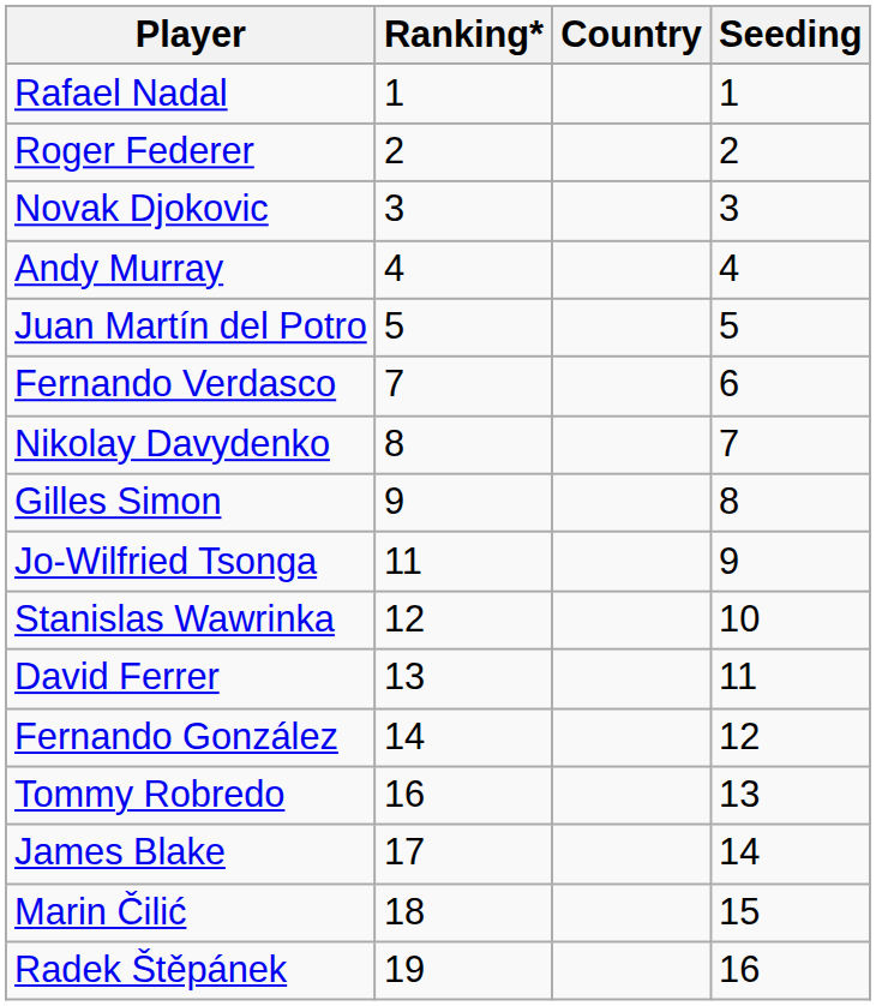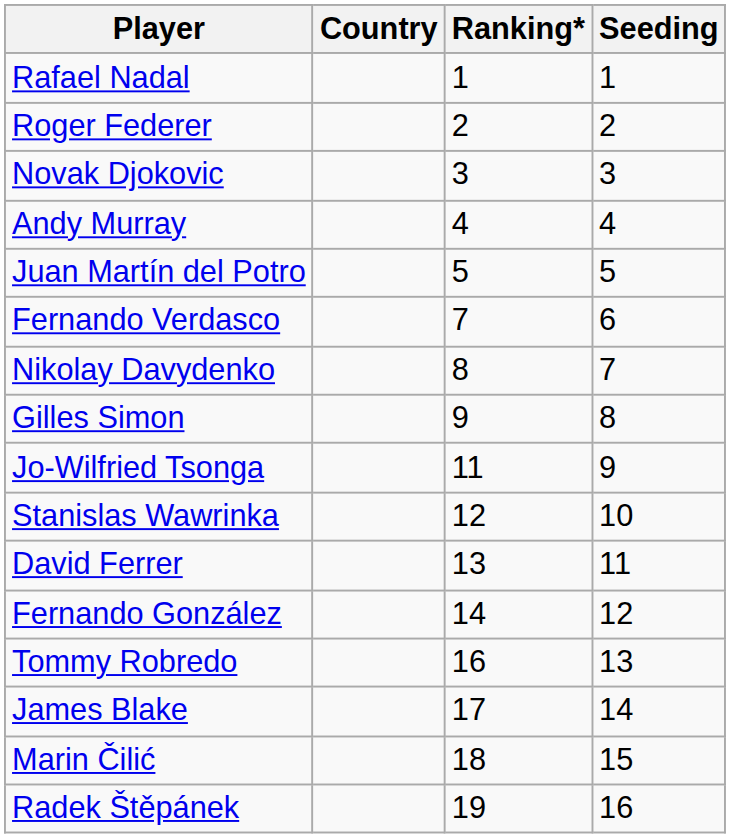 <table class="wikitable" border="1">
 <tr>
 <th>Player</th>
+<th>Country</th>
 <th>Ranking*</th>
-<th>Country</th>
 <th>Seeding</th>
 </tr>
 <tr>
 <td><a href='#'>Rafael Nadal</a></td>
+<td></td>
 <td>1</td>
-<td></td>
 <td>1</td>
 </tr>
 <tr>
 <td><a href='#'>Roger Federer</a></td>
+<td></td>
 <td>2</td>
-<td></td>
 <td>2</td>
 </tr>
 <tr>
 <td><a href='#'>Novak Djokovic</a></td>
+<td></td>
 <td>3</td>
-<td></td>
 <td>3</td>
 </tr>
 <tr>
 <td><a href='#'>Andy Murray</a></td>
+<td></td>
 <td>4</td>
-<td></td>
 <td>4</td>
 </tr>
 <tr>
 <td><a href='#'>Juan Martín del Potro</a></td>
+<td></td>
 <td>5</td>
-<td></td>
 <td>5</td>
 </tr>
 <tr>
 <td><a href='#'>Fernando Verdasco</a></td>
+<td></td>
 <td>7</td>
-<td></td>
 <td>6</td>
 </tr>
 <tr>
 <td><a href='#'>Nikolay Davydenko</a></td>
+<td></td>
 <td>8</td>
-<td></td>
 <td>7</td>
 </tr>
 <tr>
 <td><a href='#'>Gilles Simon</a></td>
+<td></td>
 <td>9</td>
-<td></td>
 <td>8</td>
 </tr>
 <tr>
 <td><a href='#'>Jo-Wilfried Tsonga</a></td>
+<td></td>
 <td>11</td>
-<td></td>
 <td>9</td>
 </tr>
 <tr>
 <td><a href='#'>Stanislas Wawrinka</a></td>
+<td></td>
 <td>12</td>
-<td></td>
 <td>10</td>
 </tr>
 <tr>
 <td><a href='#'>David Ferrer</a></td>
+<td></td>
 <td>13</td>
-<td></td>
 <td>11</td>
 </tr>
 <tr>
 <td><a href='#'>Fernando González</a></td>
+<td></td>
 <td>14</td>
-<td></td>
 <td>12</td>
 </tr>
 <tr>
 <td><a href='#'>Tommy Robredo</a></td>
+<td></td>
 <td>16</td>
-<td></td>
 <td>13</td>
 </tr>
 <tr>
 <td><a href='#'>James Blake</a></td>
+<td></td>
 <td>17</td>
-<td></td>
 <td>14</td>
 </tr>
 <tr>
 <td><a href='#'>Marin Čilić</a></td>
+<td></td>
 <td>18</td>
-<td></td>
 <td>15</td>
 </tr>
 <tr>
 <td><a href='#'>Radek Štěpánek</a></td>
+<td></td>
 <td>19</td>
-<td></td>
 <td>16</td>
 </tr>
 </table>
